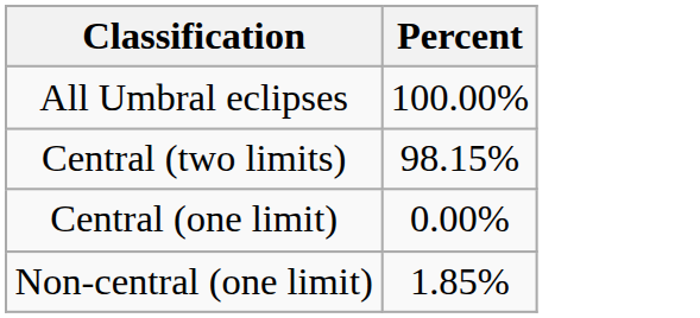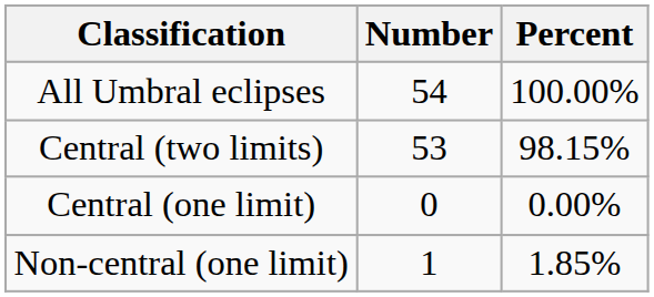 <table class="wikitable sortable">
 <tr align=center>
 <th>Classification</th>
+<th>Number</th>
 <th>Percent</th>
 </tr>
 <tr align=center>
 <td>All Umbral eclipses</td>
+<td>54</td>
 <td>100.00%</td>
 </tr>
 <tr align=center>
 <td>Central (two limits)</td>
+<td>53</td>
 <td>98.15%</td>
 </tr>
 <tr align=center>
 <td>Central (one limit)</td>
+<td>0</td>
 <td>0.00%</td>
 </tr>
 <tr align=center>
 <td>Non-central (one limit)</td>
+<td>1</td>
 <td>1.85%</td>
 </tr>
 </table>
